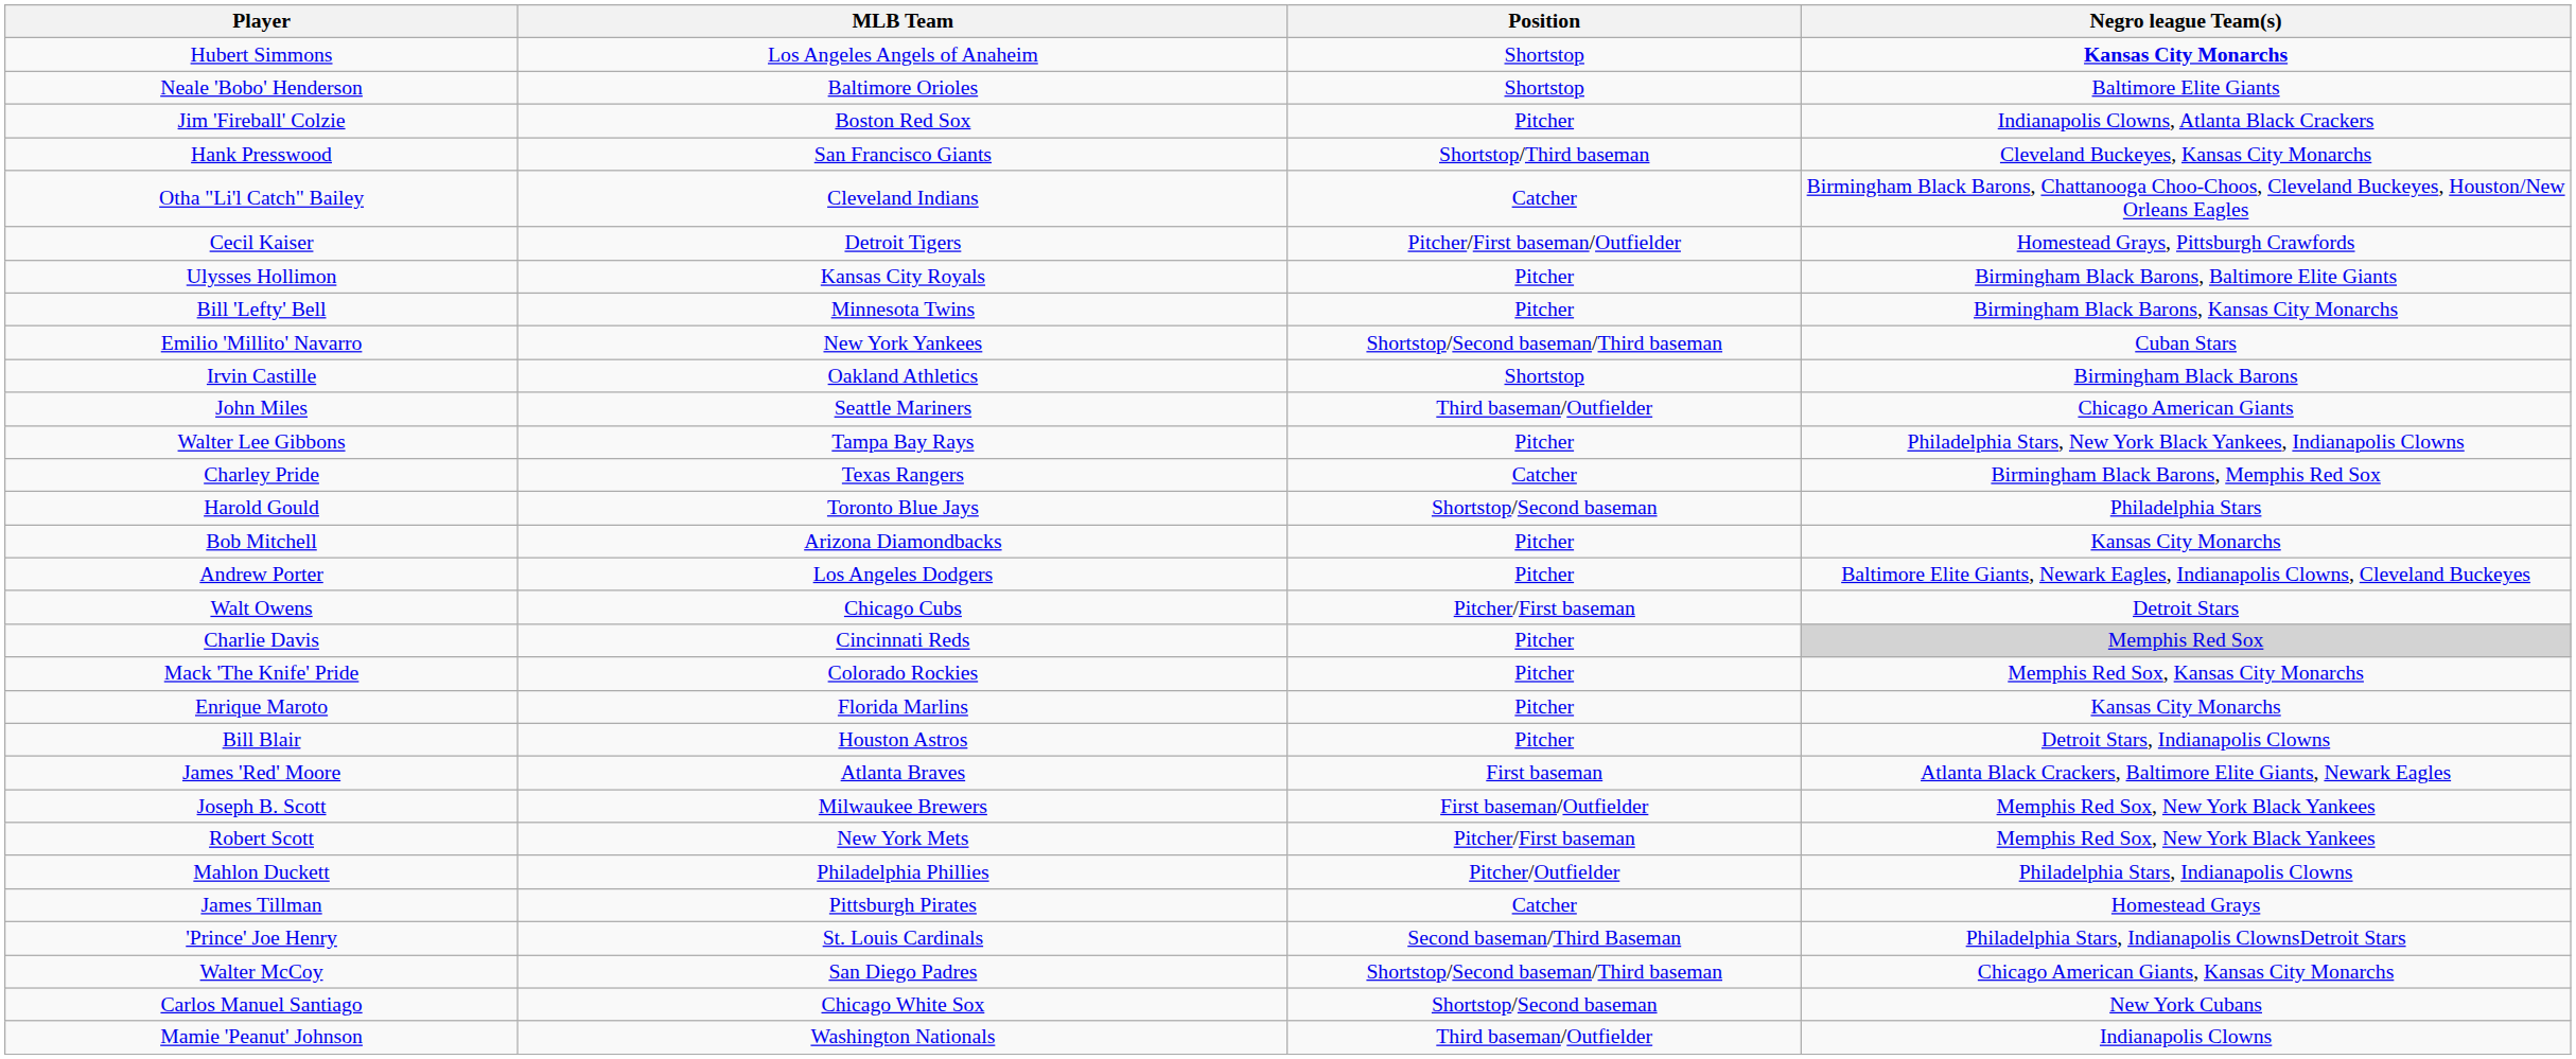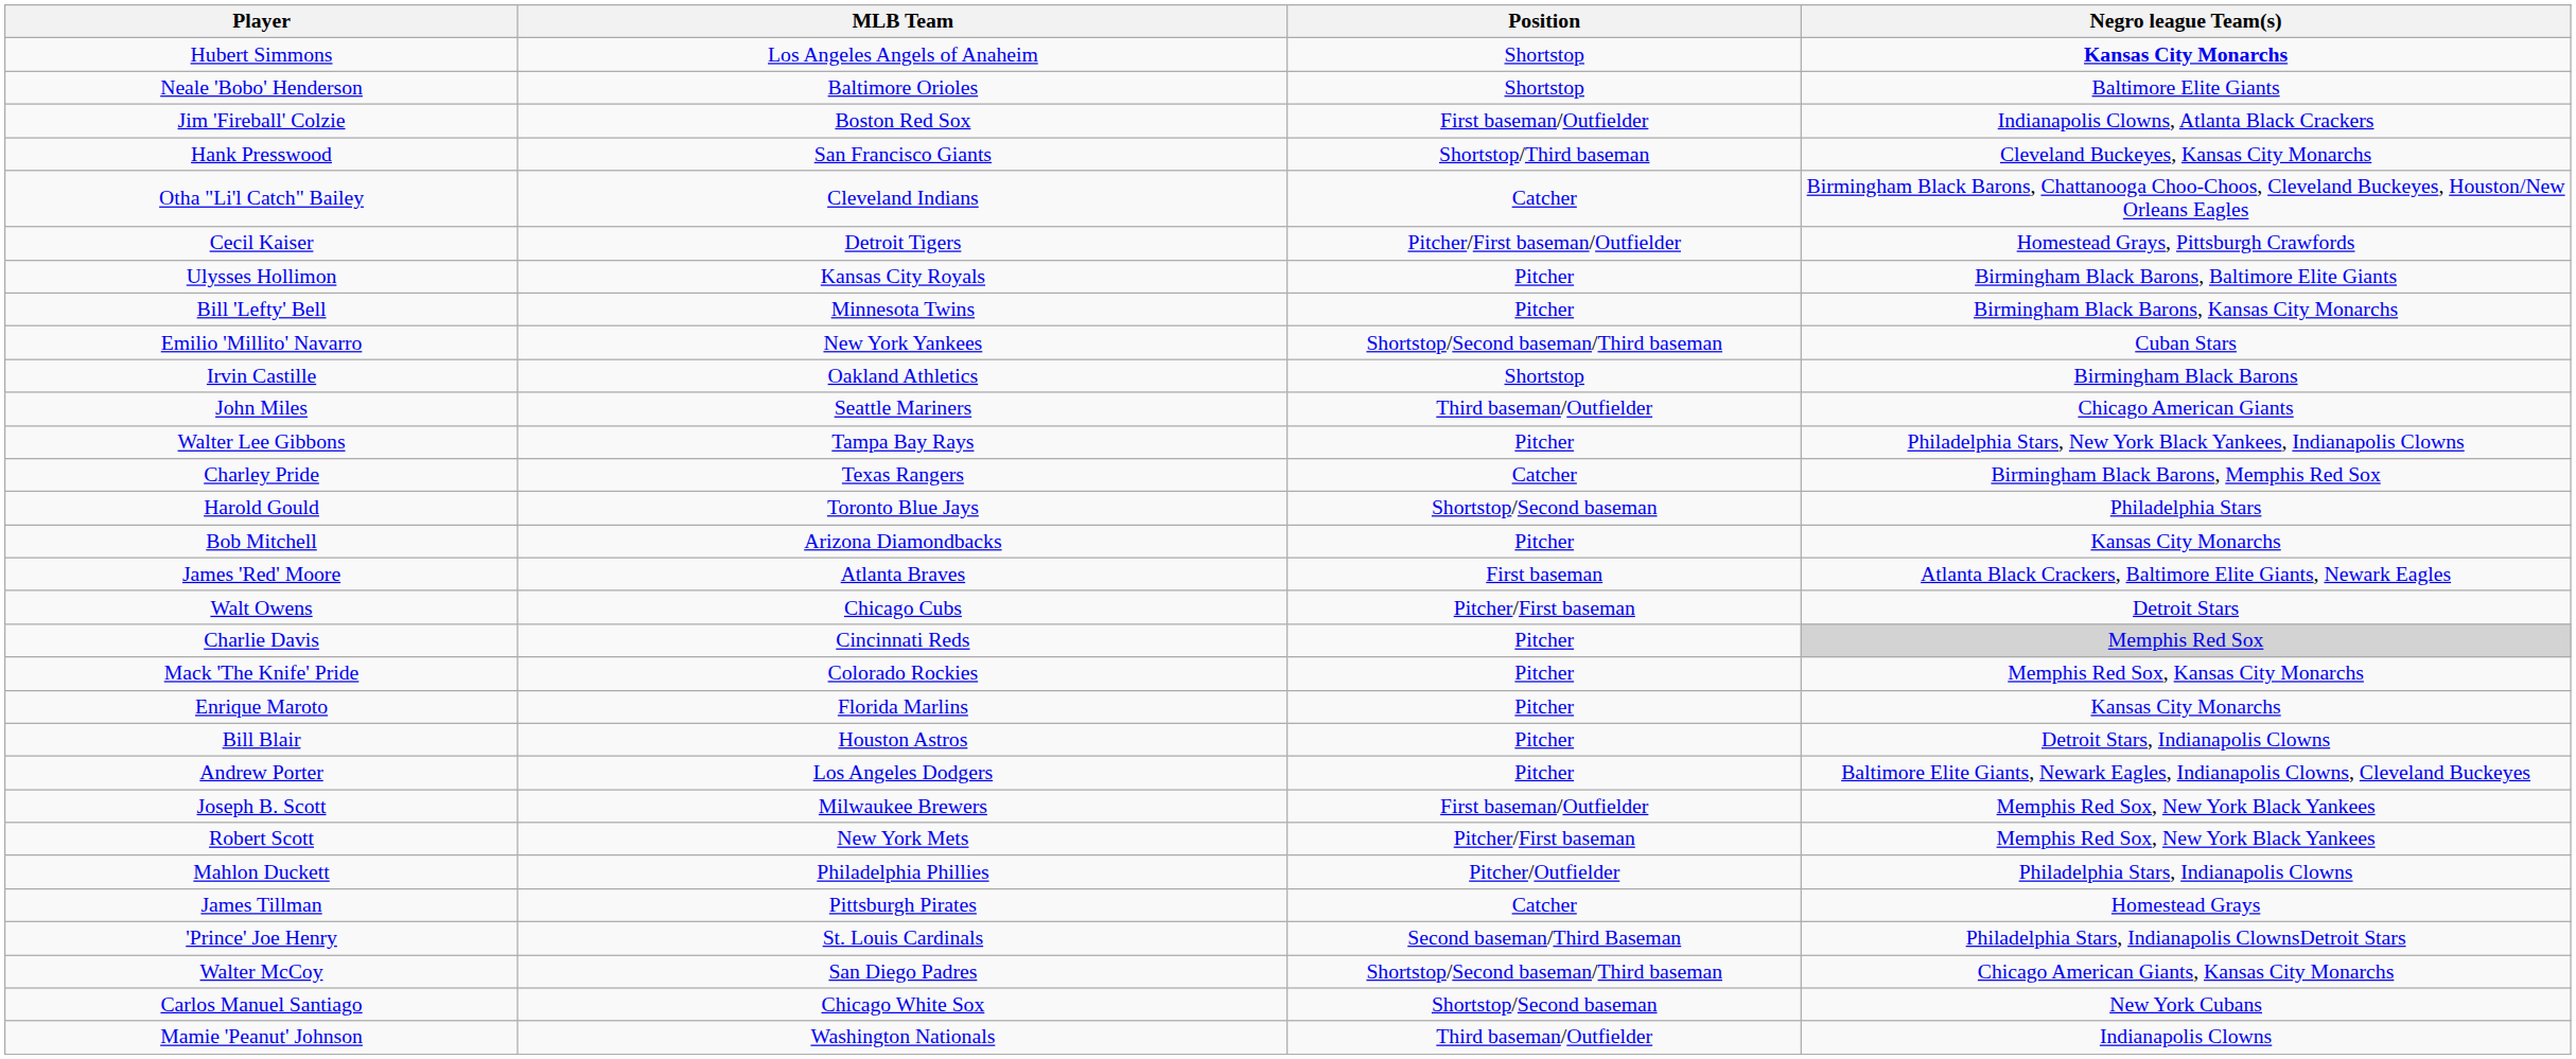 <table class="wikitable sortable" style="text-align:center">
 <tr>
 <th width="20%">Player</th>
 <th width="30%">MLB Team</th>
 <th width="20%">Position</th>
 <th width="30%">Negro league Team(s)</th>
 </tr>
 <tr>
 <td><a href='#'>Hubert Simmons</a></td>
 <td><a href='#'>Los Angeles Angels of Anaheim</a></td>
 <td><a href='#'>Shortstop</a></td>
 <td><strong><a href='#'>Kansas City Monarchs</a></strong></td>
 </tr>
 <tr>
 <td><a href='#'>Neale 'Bobo' Henderson</a></td>
 <td><a href='#'>Baltimore Orioles</a></td>
 <td><a href='#'>Shortstop</a></td>
 <td><a href='#'>Baltimore Elite Giants</a></td>
 </tr>
 <tr>
 <td><a href='#'>Jim 'Fireball' Colzie</a></td>
 <td><a href='#'>Boston Red Sox</a></td>
-<td><a href='#'>Pitcher</a></td>
+<td><a href='#'>First baseman</a>/<a href='#'>Outfielder</a></td>
 <td><a href='#'>Indianapolis Clowns</a>, <a href='#'>Atlanta Black Crackers</a></td>
 </tr>
 <tr>
 <td><a href='#'>Hank Presswood</a></td>
 <td><a href='#'>San Francisco Giants</a></td>
 <td><a href='#'>Shortstop</a>/<a href='#'>Third baseman</a></td>
 <td><a href='#'>Cleveland Buckeyes</a>, <a href='#'>Kansas City Monarchs</a></td>
 </tr>
 <tr>
 <td><a href='#'>Otha "Li'l Catch" Bailey</a></td>
 <td><a href='#'>Cleveland Indians</a></td>
 <td><a href='#'>Catcher</a></td>
 <td><a href='#'>Birmingham Black Barons</a>, <a href='#'>Chattanooga Choo-Choos</a>, <a href='#'>Cleveland Buckeyes</a>, <a href='#'>Houston/New Orleans Eagles</a></td>
 </tr>
 <tr>
 <td><a href='#'>Cecil Kaiser</a></td>
 <td><a href='#'>Detroit Tigers</a></td>
 <td><a href='#'>Pitcher</a>/<a href='#'>First baseman</a>/<a href='#'>Outfielder</a></td>
 <td><a href='#'>Homestead Grays</a>, <a href='#'>Pittsburgh Crawfords</a></td>
 </tr>
 <tr>
 <td><a href='#'>Ulysses Hollimon</a></td>
 <td><a href='#'>Kansas City Royals</a></td>
 <td><a href='#'>Pitcher</a></td>
 <td><a href='#'>Birmingham Black Barons</a>, <a href='#'>Baltimore Elite Giants</a></td>
 </tr>
 <tr>
 <td><a href='#'>Bill 'Lefty' Bell</a></td>
 <td><a href='#'>Minnesota Twins</a></td>
 <td><a href='#'>Pitcher</a></td>
 <td><a href='#'>Birmingham Black Barons</a>, <a href='#'>Kansas City Monarchs</a></td>
 </tr>
 <tr>
 <td><a href='#'>Emilio 'Millito' Navarro</a></td>
 <td><a href='#'>New York Yankees</a></td>
 <td><a href='#'>Shortstop</a>/<a href='#'>Second baseman</a>/<a href='#'>Third baseman</a></td>
 <td><a href='#'>Cuban Stars</a></td>
 </tr>
 <tr>
 <td><a href='#'>Irvin Castille</a></td>
 <td><a href='#'>Oakland Athletics</a></td>
 <td><a href='#'>Shortstop</a></td>
 <td><a href='#'>Birmingham Black Barons</a></td>
 </tr>
 <tr>
 <td><a href='#'>John Miles</a></td>
 <td><a href='#'>Seattle Mariners</a></td>
 <td><a href='#'>Third baseman</a>/<a href='#'>Outfielder</a></td>
 <td><a href='#'>Chicago American Giants</a></td>
 </tr>
 <tr>
 <td><a href='#'>Walter Lee Gibbons</a></td>
 <td><a href='#'>Tampa Bay Rays</a></td>
 <td><a href='#'>Pitcher</a></td>
 <td><a href='#'>Philadelphia Stars</a>, <a href='#'>New York Black Yankees</a>, <a href='#'>Indianapolis Clowns</a></td>
 </tr>
 <tr>
 <td><a href='#'>Charley Pride</a></td>
 <td><a href='#'>Texas Rangers</a></td>
 <td><a href='#'>Catcher</a></td>
 <td><a href='#'>Birmingham Black Barons</a>, <a href='#'>Memphis Red Sox</a></td>
 </tr>
 <tr>
 <td><a href='#'>Harold Gould</a></td>
 <td><a href='#'>Toronto Blue Jays</a></td>
 <td><a href='#'>Shortstop</a>/<a href='#'>Second baseman</a></td>
 <td><a href='#'>Philadelphia Stars</a></td>
 </tr>
 <tr>
 <td><a href='#'>Bob Mitchell</a></td>
 <td><a href='#'>Arizona Diamondbacks</a></td>
 <td><a href='#'>Pitcher</a></td>
 <td><a href='#'>Kansas City Monarchs</a></td>
 </tr>
 <tr>
-<td><a href='#'>Andrew Porter</a></td>
-<td><a href='#'>Los Angeles Dodgers</a></td>
-<td><a href='#'>Pitcher</a></td>
-<td><a href='#'>Baltimore Elite Giants</a>, <a href='#'>Newark Eagles</a>, <a href='#'>Indianapolis Clowns</a>, <a href='#'>Cleveland Buckeyes</a></td>
+<td><a href='#'>James 'Red' Moore</a></td>
+<td><a href='#'>Atlanta Braves</a></td>
+<td><a href='#'>First baseman</a></td>
+<td><a href='#'>Atlanta Black Crackers</a>, <a href='#'>Baltimore Elite Giants</a>, <a href='#'>Newark Eagles</a></td>
 </tr>
 <tr>
 <td><a href='#'>Walt Owens</a></td>
 <td><a href='#'>Chicago Cubs</a></td>
 <td><a href='#'>Pitcher</a>/<a href='#'>First baseman</a></td>
 <td><a href='#'>Detroit Stars</a></td>
 </tr>
 <tr>
 <td><a href='#'>Charlie Davis</a></td>
 <td><a href='#'>Cincinnati Reds</a></td>
 <td><a href='#'>Pitcher</a></td>
 <td style="background: lightgrey;"><a href='#'>Memphis Red Sox</a></td>
 </tr>
 <tr>
 <td><a href='#'>Mack 'The Knife' Pride</a></td>
 <td><a href='#'>Colorado Rockies</a></td>
 <td><a href='#'>Pitcher</a></td>
 <td><a href='#'>Memphis Red Sox</a>, <a href='#'>Kansas City Monarchs</a></td>
 </tr>
 <tr>
 <td><a href='#'>Enrique Maroto</a></td>
 <td><a href='#'>Florida Marlins</a></td>
 <td><a href='#'>Pitcher</a></td>
 <td><a href='#'>Kansas City Monarchs</a></td>
 </tr>
 <tr>
 <td><a href='#'>Bill Blair</a></td>
 <td><a href='#'>Houston Astros</a></td>
 <td><a href='#'>Pitcher</a></td>
 <td><a href='#'>Detroit Stars</a>, <a href='#'>Indianapolis Clowns</a></td>
 </tr>
 <tr>
-<td><a href='#'>James 'Red' Moore</a></td>
-<td><a href='#'>Atlanta Braves</a></td>
-<td><a href='#'>First baseman</a></td>
-<td><a href='#'>Atlanta Black Crackers</a>, <a href='#'>Baltimore Elite Giants</a>, <a href='#'>Newark Eagles</a></td>
+<td><a href='#'>Andrew Porter</a></td>
+<td><a href='#'>Los Angeles Dodgers</a></td>
+<td><a href='#'>Pitcher</a></td>
+<td><a href='#'>Baltimore Elite Giants</a>, <a href='#'>Newark Eagles</a>, <a href='#'>Indianapolis Clowns</a>, <a href='#'>Cleveland Buckeyes</a></td>
 </tr>
 <tr>
 <td><a href='#'>Joseph B. Scott</a></td>
 <td><a href='#'>Milwaukee Brewers</a></td>
 <td><a href='#'>First baseman</a>/<a href='#'>Outfielder</a></td>
 <td><a href='#'>Memphis Red Sox</a>, <a href='#'>New York Black Yankees</a></td>
 </tr>
 <tr>
 <td><a href='#'>Robert Scott</a></td>
 <td><a href='#'>New York Mets</a></td>
 <td><a href='#'>Pitcher</a>/<a href='#'>First baseman</a></td>
 <td><a href='#'>Memphis Red Sox</a>, <a href='#'>New York Black Yankees</a></td>
 </tr>
 <tr>
 <td><a href='#'>Mahlon Duckett</a></td>
 <td><a href='#'>Philadelphia Phillies</a></td>
 <td><a href='#'>Pitcher</a>/<a href='#'>Outfielder</a></td>
 <td><a href='#'>Philadelphia Stars</a>, <a href='#'>Indianapolis Clowns</a></td>
 </tr>
 <tr>
 <td><a href='#'>James Tillman</a></td>
 <td><a href='#'>Pittsburgh Pirates</a></td>
 <td><a href='#'>Catcher</a></td>
 <td><a href='#'>Homestead Grays</a></td>
 </tr>
 <tr>
 <td><a href='#'>'Prince' Joe Henry</a></td>
 <td><a href='#'>St. Louis Cardinals</a></td>
 <td><a href='#'>Second baseman</a>/<a href='#'>Third Baseman</a></td>
 <td><a href='#'>Philadelphia Stars</a>, <a href='#'>Indianapolis Clowns</a><a href='#'>Detroit Stars</a></td>
 </tr>
 <tr>
 <td><a href='#'>Walter McCoy</a></td>
 <td><a href='#'>San Diego Padres</a></td>
 <td><a href='#'>Shortstop</a>/<a href='#'>Second baseman</a>/<a href='#'>Third baseman</a></td>
 <td><a href='#'>Chicago American Giants</a>, <a href='#'>Kansas City Monarchs</a></td>
 </tr>
 <tr>
 <td><a href='#'>Carlos Manuel Santiago</a></td>
 <td><a href='#'>Chicago White Sox</a></td>
 <td><a href='#'>Shortstop</a>/<a href='#'>Second baseman</a></td>
 <td><a href='#'>New York Cubans</a></td>
 </tr>
 <tr>
 <td><a href='#'>Mamie 'Peanut' Johnson</a></td>
 <td><a href='#'>Washington Nationals</a></td>
 <td><a href='#'>Third baseman</a>/<a href='#'>Outfielder</a></td>
 <td><a href='#'>Indianapolis Clowns</a></td>
 </tr>
 <tr>
 </tr>
 </table>
